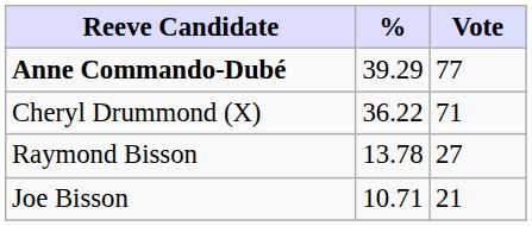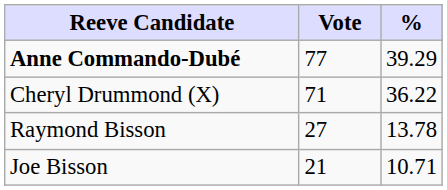 <table class="wikitable">
 <tr>
 <th style="background:#ddf; width:200px;">Reeve Candidate</th>
+<th style="background:#ddf; width:50px;">Vote</th>
 <th style="background:#ddf; width:30px;">%</th>
-<th style="background:#ddf; width:50px;">Vote</th>
 </tr>
 <tr>
 <td><strong>Anne Commando-Dubé</strong></td>
+<td>77</td>
 <td>39.29</td>
-<td>77</td>
 </tr>
 <tr>
 <td>Cheryl Drummond (X)</td>
+<td>71</td>
 <td>36.22</td>
-<td>71</td>
 </tr>
 <tr>
 <td>Raymond Bisson</td>
+<td>27</td>
 <td>13.78</td>
-<td>27</td>
 </tr>
 <tr>
 <td>Joe Bisson</td>
+<td>21</td>
 <td>10.71</td>
-<td>21</td>
 </tr>
 </table>
